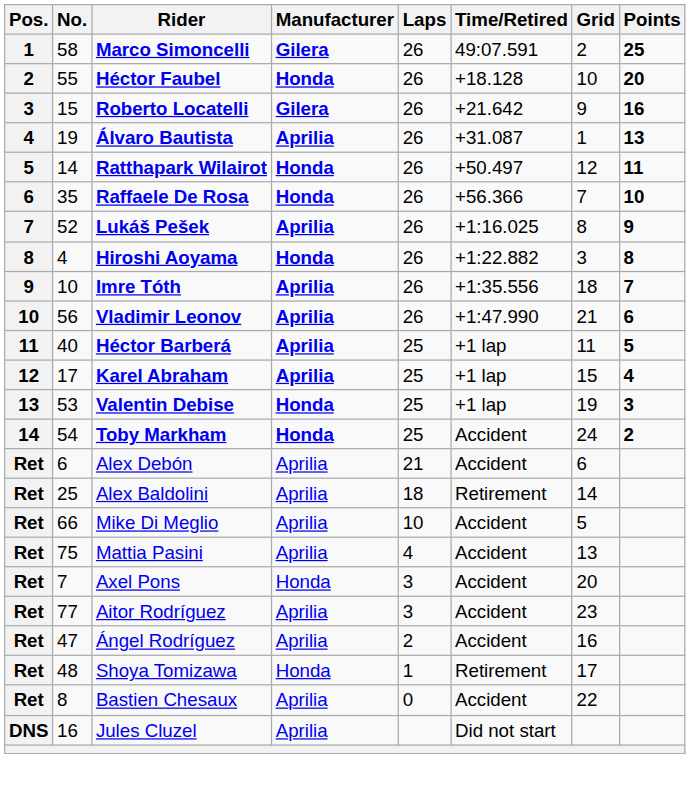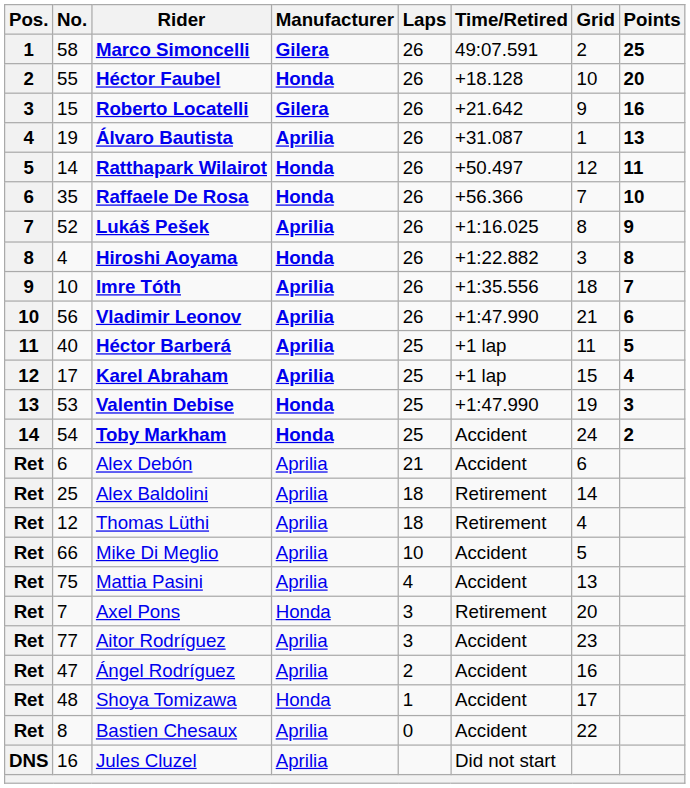 <table class="wikitable" style="font-size: 95%;">
 <tr>
 <th>Pos.</th>
 <th>No.</th>
 <th>Rider</th>
 <th>Manufacturer</th>
 <th>Laps</th>
 <th>Time/Retired</th>
 <th>Grid</th>
 <th>Points</th>
 </tr>
 <tr>
 <th>1</th>
 <td>58</td>
 <td> <strong><a href='#'>Marco Simoncelli</a></strong></td>
 <td><strong><a href='#'>Gilera</a></strong></td>
 <td>26</td>
 <td>49:07.591</td>
 <td>2</td>
 <td><strong>25</strong></td>
 </tr>
 <tr>
 <th>2</th>
 <td>55</td>
 <td> <strong><a href='#'>Héctor Faubel</a></strong></td>
 <td><strong><a href='#'>Honda</a></strong></td>
 <td>26</td>
 <td>+18.128</td>
 <td>10</td>
 <td><strong>20</strong></td>
 </tr>
 <tr>
 <th>3</th>
 <td>15</td>
 <td> <strong><a href='#'>Roberto Locatelli</a></strong></td>
 <td><strong><a href='#'>Gilera</a></strong></td>
 <td>26</td>
 <td>+21.642</td>
 <td>9</td>
 <td><strong>16</strong></td>
 </tr>
 <tr>
 <th>4</th>
 <td>19</td>
 <td> <strong><a href='#'>Álvaro Bautista</a></strong></td>
 <td><strong><a href='#'>Aprilia</a></strong></td>
 <td>26</td>
 <td>+31.087</td>
 <td>1</td>
 <td><strong>13</strong></td>
 </tr>
 <tr>
 <th>5</th>
 <td>14</td>
 <td> <strong><a href='#'>Ratthapark Wilairot</a></strong></td>
 <td><strong><a href='#'>Honda</a></strong></td>
 <td>26</td>
 <td>+50.497</td>
 <td>12</td>
 <td><strong>11</strong></td>
 </tr>
 <tr>
 <th>6</th>
 <td>35</td>
 <td> <strong><a href='#'>Raffaele De Rosa</a></strong></td>
 <td><strong><a href='#'>Honda</a></strong></td>
 <td>26</td>
 <td>+56.366</td>
 <td>7</td>
 <td><strong>10</strong></td>
 </tr>
 <tr>
 <th>7</th>
 <td>52</td>
 <td> <strong><a href='#'>Lukáš Pešek</a></strong></td>
 <td><strong><a href='#'>Aprilia</a></strong></td>
 <td>26</td>
 <td>+1:16.025</td>
 <td>8</td>
 <td><strong>9</strong></td>
 </tr>
 <tr>
 <th>8</th>
 <td>4</td>
 <td> <strong><a href='#'>Hiroshi Aoyama</a></strong></td>
 <td><strong><a href='#'>Honda</a></strong></td>
 <td>26</td>
 <td>+1:22.882</td>
 <td>3</td>
 <td><strong>8</strong></td>
 </tr>
 <tr>
 <th>9</th>
 <td>10</td>
 <td> <strong><a href='#'>Imre Tóth</a></strong></td>
 <td><strong><a href='#'>Aprilia</a></strong></td>
 <td>26</td>
 <td>+1:35.556</td>
 <td>18</td>
 <td><strong>7</strong></td>
 </tr>
 <tr>
 <th>10</th>
 <td>56</td>
 <td> <strong><a href='#'>Vladimir Leonov</a></strong></td>
 <td><strong><a href='#'>Aprilia</a></strong></td>
 <td>26</td>
 <td>+1:47.990</td>
 <td>21</td>
 <td><strong>6</strong></td>
 </tr>
 <tr>
 <th>11</th>
 <td>40</td>
 <td> <strong><a href='#'>Héctor Barberá</a></strong></td>
 <td><strong><a href='#'>Aprilia</a></strong></td>
 <td>25</td>
 <td>+1 lap</td>
 <td>11</td>
 <td><strong>5</strong></td>
 </tr>
 <tr>
 <th>12</th>
 <td>17</td>
 <td> <strong><a href='#'>Karel Abraham</a></strong></td>
 <td><strong><a href='#'>Aprilia</a></strong></td>
 <td>25</td>
 <td>+1 lap</td>
 <td>15</td>
 <td><strong>4</strong></td>
 </tr>
 <tr>
 <th>13</th>
 <td>53</td>
 <td> <strong><a href='#'>Valentin Debise</a></strong></td>
 <td><strong><a href='#'>Honda</a></strong></td>
 <td>25</td>
-<td>+1 lap</td>
+<td>+1:47.990</td>
 <td>19</td>
 <td><strong>3</strong></td>
 </tr>
 <tr>
 <th>14</th>
 <td>54</td>
 <td> <strong><a href='#'>Toby Markham</a></strong></td>
 <td><strong><a href='#'>Honda</a></strong></td>
 <td>25</td>
 <td>Accident</td>
 <td>24</td>
 <td><strong>2</strong></td>
 </tr>
 <tr>
 <th>Ret</th>
 <td>6</td>
 <td> <a href='#'>Alex Debón</a></td>
 <td><a href='#'>Aprilia</a></td>
 <td>21</td>
 <td>Accident</td>
 <td>6</td>
 <td></td>
 </tr>
 <tr>
 <th>Ret</th>
 <td>25</td>
 <td> <a href='#'>Alex Baldolini</a></td>
 <td><a href='#'>Aprilia</a></td>
 <td>18</td>
 <td>Retirement</td>
 <td>14</td>
 <td></td>
 </tr>
 <tr>
 <th>Ret</th>
+<td>12</td>
+<td> <a href='#'>Thomas Lüthi</a></td>
+<td><a href='#'>Aprilia</a></td>
+<td>18</td>
+<td>Retirement</td>
+<td>4</td>
+<td></td>
+</tr>
+<tr>
+<th>Ret</th>
 <td>66</td>
 <td> <a href='#'>Mike Di Meglio</a></td>
 <td><a href='#'>Aprilia</a></td>
 <td>10</td>
 <td>Accident</td>
 <td>5</td>
 <td></td>
 </tr>
 <tr>
 <th>Ret</th>
 <td>75</td>
 <td> <a href='#'>Mattia Pasini</a></td>
 <td><a href='#'>Aprilia</a></td>
 <td>4</td>
 <td>Accident</td>
 <td>13</td>
 <td></td>
 </tr>
 <tr>
 <th>Ret</th>
 <td>7</td>
 <td> <a href='#'>Axel Pons</a></td>
 <td><a href='#'>Honda</a></td>
 <td>3</td>
-<td>Accident</td>
+<td>Retirement</td>
 <td>20</td>
 <td></td>
 </tr>
 <tr>
 <th>Ret</th>
 <td>77</td>
 <td> <a href='#'>Aitor Rodríguez</a></td>
 <td><a href='#'>Aprilia</a></td>
 <td>3</td>
 <td>Accident</td>
 <td>23</td>
 <td></td>
 </tr>
 <tr>
 <th>Ret</th>
 <td>47</td>
 <td> <a href='#'>Ángel Rodríguez</a></td>
 <td><a href='#'>Aprilia</a></td>
 <td>2</td>
 <td>Accident</td>
 <td>16</td>
 <td></td>
 </tr>
 <tr>
 <th>Ret</th>
 <td>48</td>
 <td> <a href='#'>Shoya Tomizawa</a></td>
 <td><a href='#'>Honda</a></td>
 <td>1</td>
-<td>Retirement</td>
+<td>Accident</td>
 <td>17</td>
 <td></td>
 </tr>
 <tr>
 <th>Ret</th>
 <td>8</td>
 <td> <a href='#'>Bastien Chesaux</a></td>
 <td><a href='#'>Aprilia</a></td>
 <td>0</td>
 <td>Accident</td>
 <td>22</td>
 <td></td>
 </tr>
 <tr>
 <th>DNS</th>
 <td>16</td>
 <td> <a href='#'>Jules Cluzel</a></td>
 <td><a href='#'>Aprilia</a></td>
 <td></td>
 <td>Did not start</td>
 <td></td>
 <td></td>
 </tr>
 <tr>
 <th colspan=8></th>
 </tr>
 </table>
